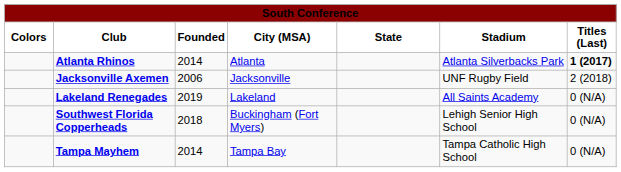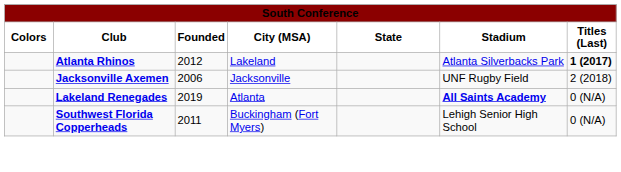 <table class="wikitable" style="width: 99%">
 <tr>
 </tr>
 <tr>
 <td bgcolor=darkred align="center" colspan="7"><strong><span>South Conference</span></strong></td>
 </tr>
 <tr>
 <th style="background:white; width:8%">Colors</th>
 <th style="background:white; width:20%">Club</th>
 <th style="background:white; width:8%">Founded</th>
 <th style="background:white; width:18%">City (MSA)</th>
 <th style="background:white; width:17%">State</th>
 <th style="background:white; width:21%">Stadium</th>
 <th style="background:white; width:8%">Titles<br>(Last)</th>
 </tr>
 <tr>
 <td></td>
 <td><strong><a href='#'>Atlanta Rhinos</a></strong></td>
-<td>2014</td>
-<td><a href='#'>Atlanta</a></td>
+<td>2012</td>
+<td><a href='#'>Lakeland</a></td>
 <td></td>
 <td><a href='#'>Atlanta Silverbacks Park</a></td>
 <td><strong>1 (2017)</strong></td>
 </tr>
 <tr>
 <td></td>
 <td><strong><a href='#'>Jacksonville Axemen</a></strong></td>
 <td>2006</td>
 <td><a href='#'>Jacksonville</a></td>
 <td></td>
 <td>UNF Rugby Field</td>
 <td>2 (2018)</td>
 </tr>
 <tr>
 <td></td>
 <td><strong><a href='#'>Lakeland Renegades</a></strong></td>
 <td>2019</td>
-<td><a href='#'>Lakeland</a></td>
+<td><a href='#'>Atlanta</a></td>
 <td></td>
-<td><a href='#'>All Saints Academy</a></td>
+<td><strong><a href='#'>All Saints Academy</a></strong></td>
 <td>0 (N/A)</td>
 </tr>
 <tr>
 <td></td>
 <td><strong><a href='#'>Southwest Florida Copperheads</a></strong></td>
-<td>2018</td>
+<td>2011</td>
 <td><a href='#'>Buckingham</a> (<a href='#'>Fort Myers</a>)</td>
 <td></td>
 <td>Lehigh Senior High School</td>
 <td>0 (N/A)</td>
 </tr>
-<tr>
-<td></td>
-<td><strong><a href='#'>Tampa Mayhem</a></strong></td>
-<td>2014</td>
-<td><a href='#'>Tampa Bay</a></td>
-<td></td>
-<td>Tampa Catholic High School</td>
-<td>0 (N/A)</td>
-</tr>
 </table>
